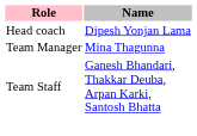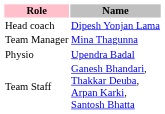 <table class="toccolours">
 <tr>
 <th style="background:pink;">Role</th>
 <th style="background:silver;">Name</th>
 </tr>
 <tr>
 <td>Head coach</td>
 <td> <a href='#'>Dipesh Yonjan Lama</a></td>
 </tr>
 <tr>
 <td>Team Manager</td>
 <td> <a href='#'>Mina Thagunna</a></td>
 </tr>
 <tr>
+<td>Physio</td>
+<td> <a href='#'>Upendra Badal</a></td>
+</tr>
+<tr>
 <td>Team Staff</td>
 <td> <a href='#'>Ganesh Bhandari</a>,<br> <a href='#'>Thakkar Deuba</a>, <br><a href='#'>Arpan Karki</a>,<br> <a href='#'>Santosh Bhatta</a></td>
 </tr>
 <tr>
 </tr>
 </table>
